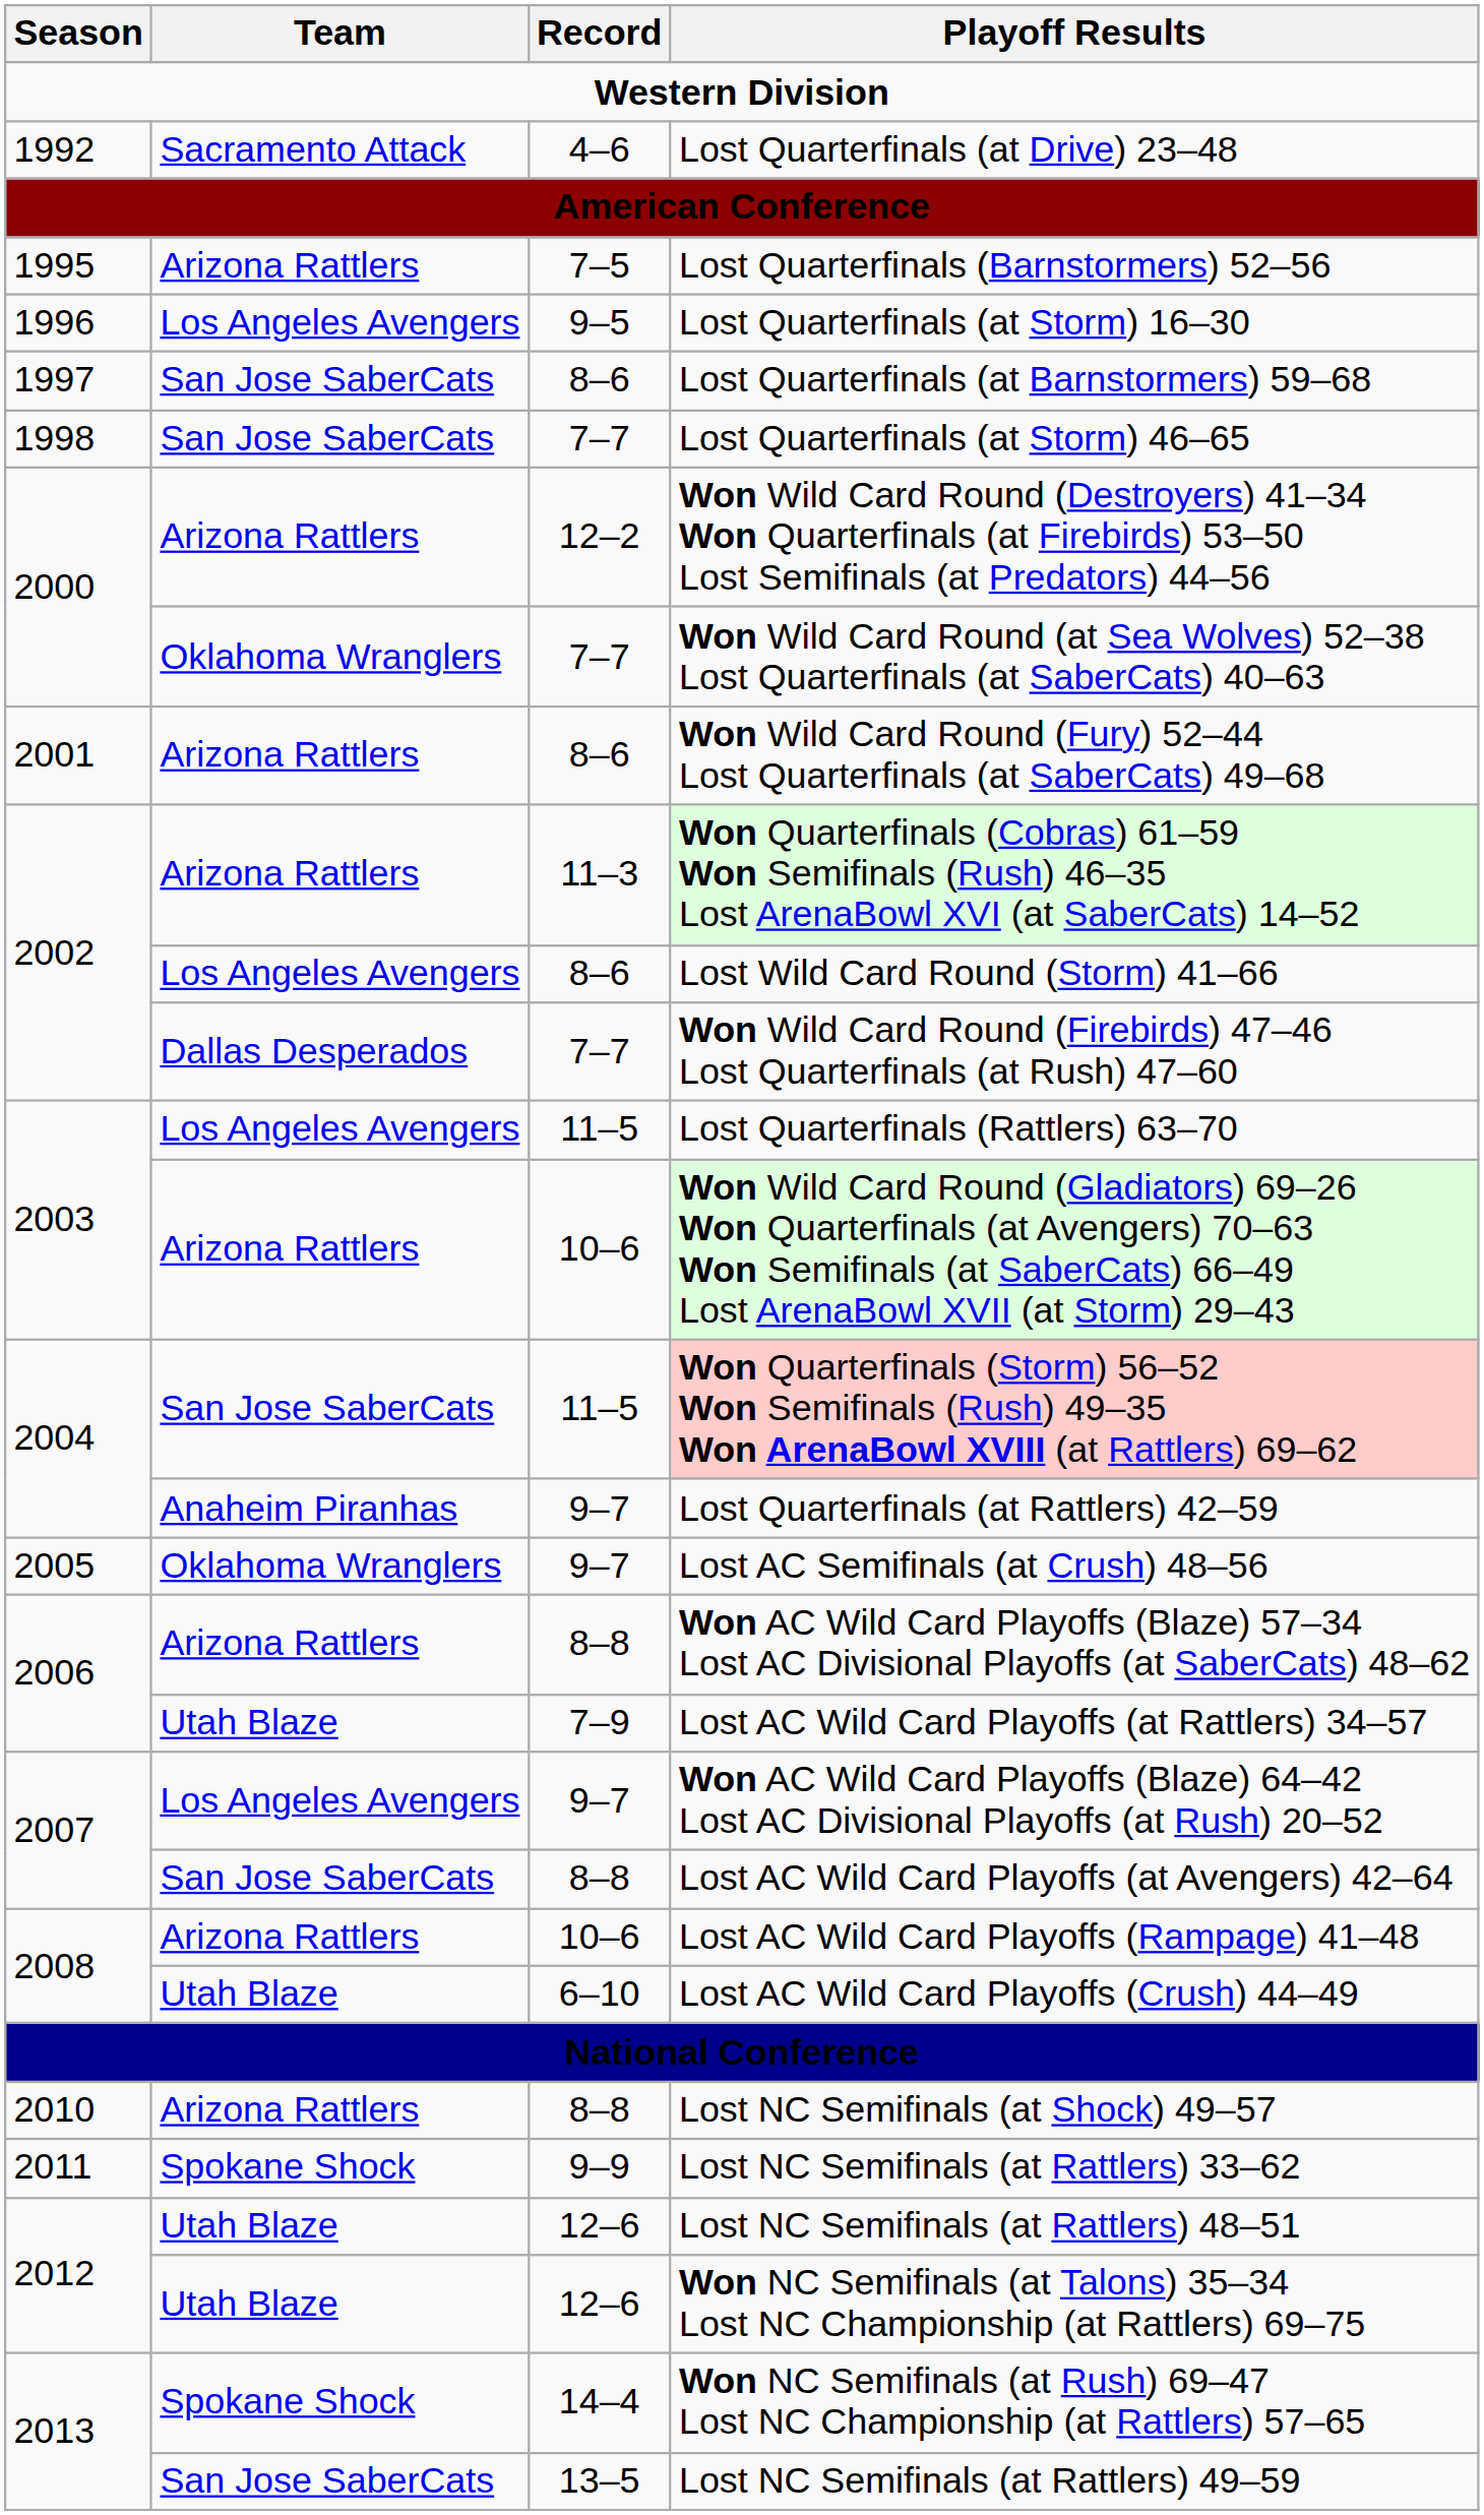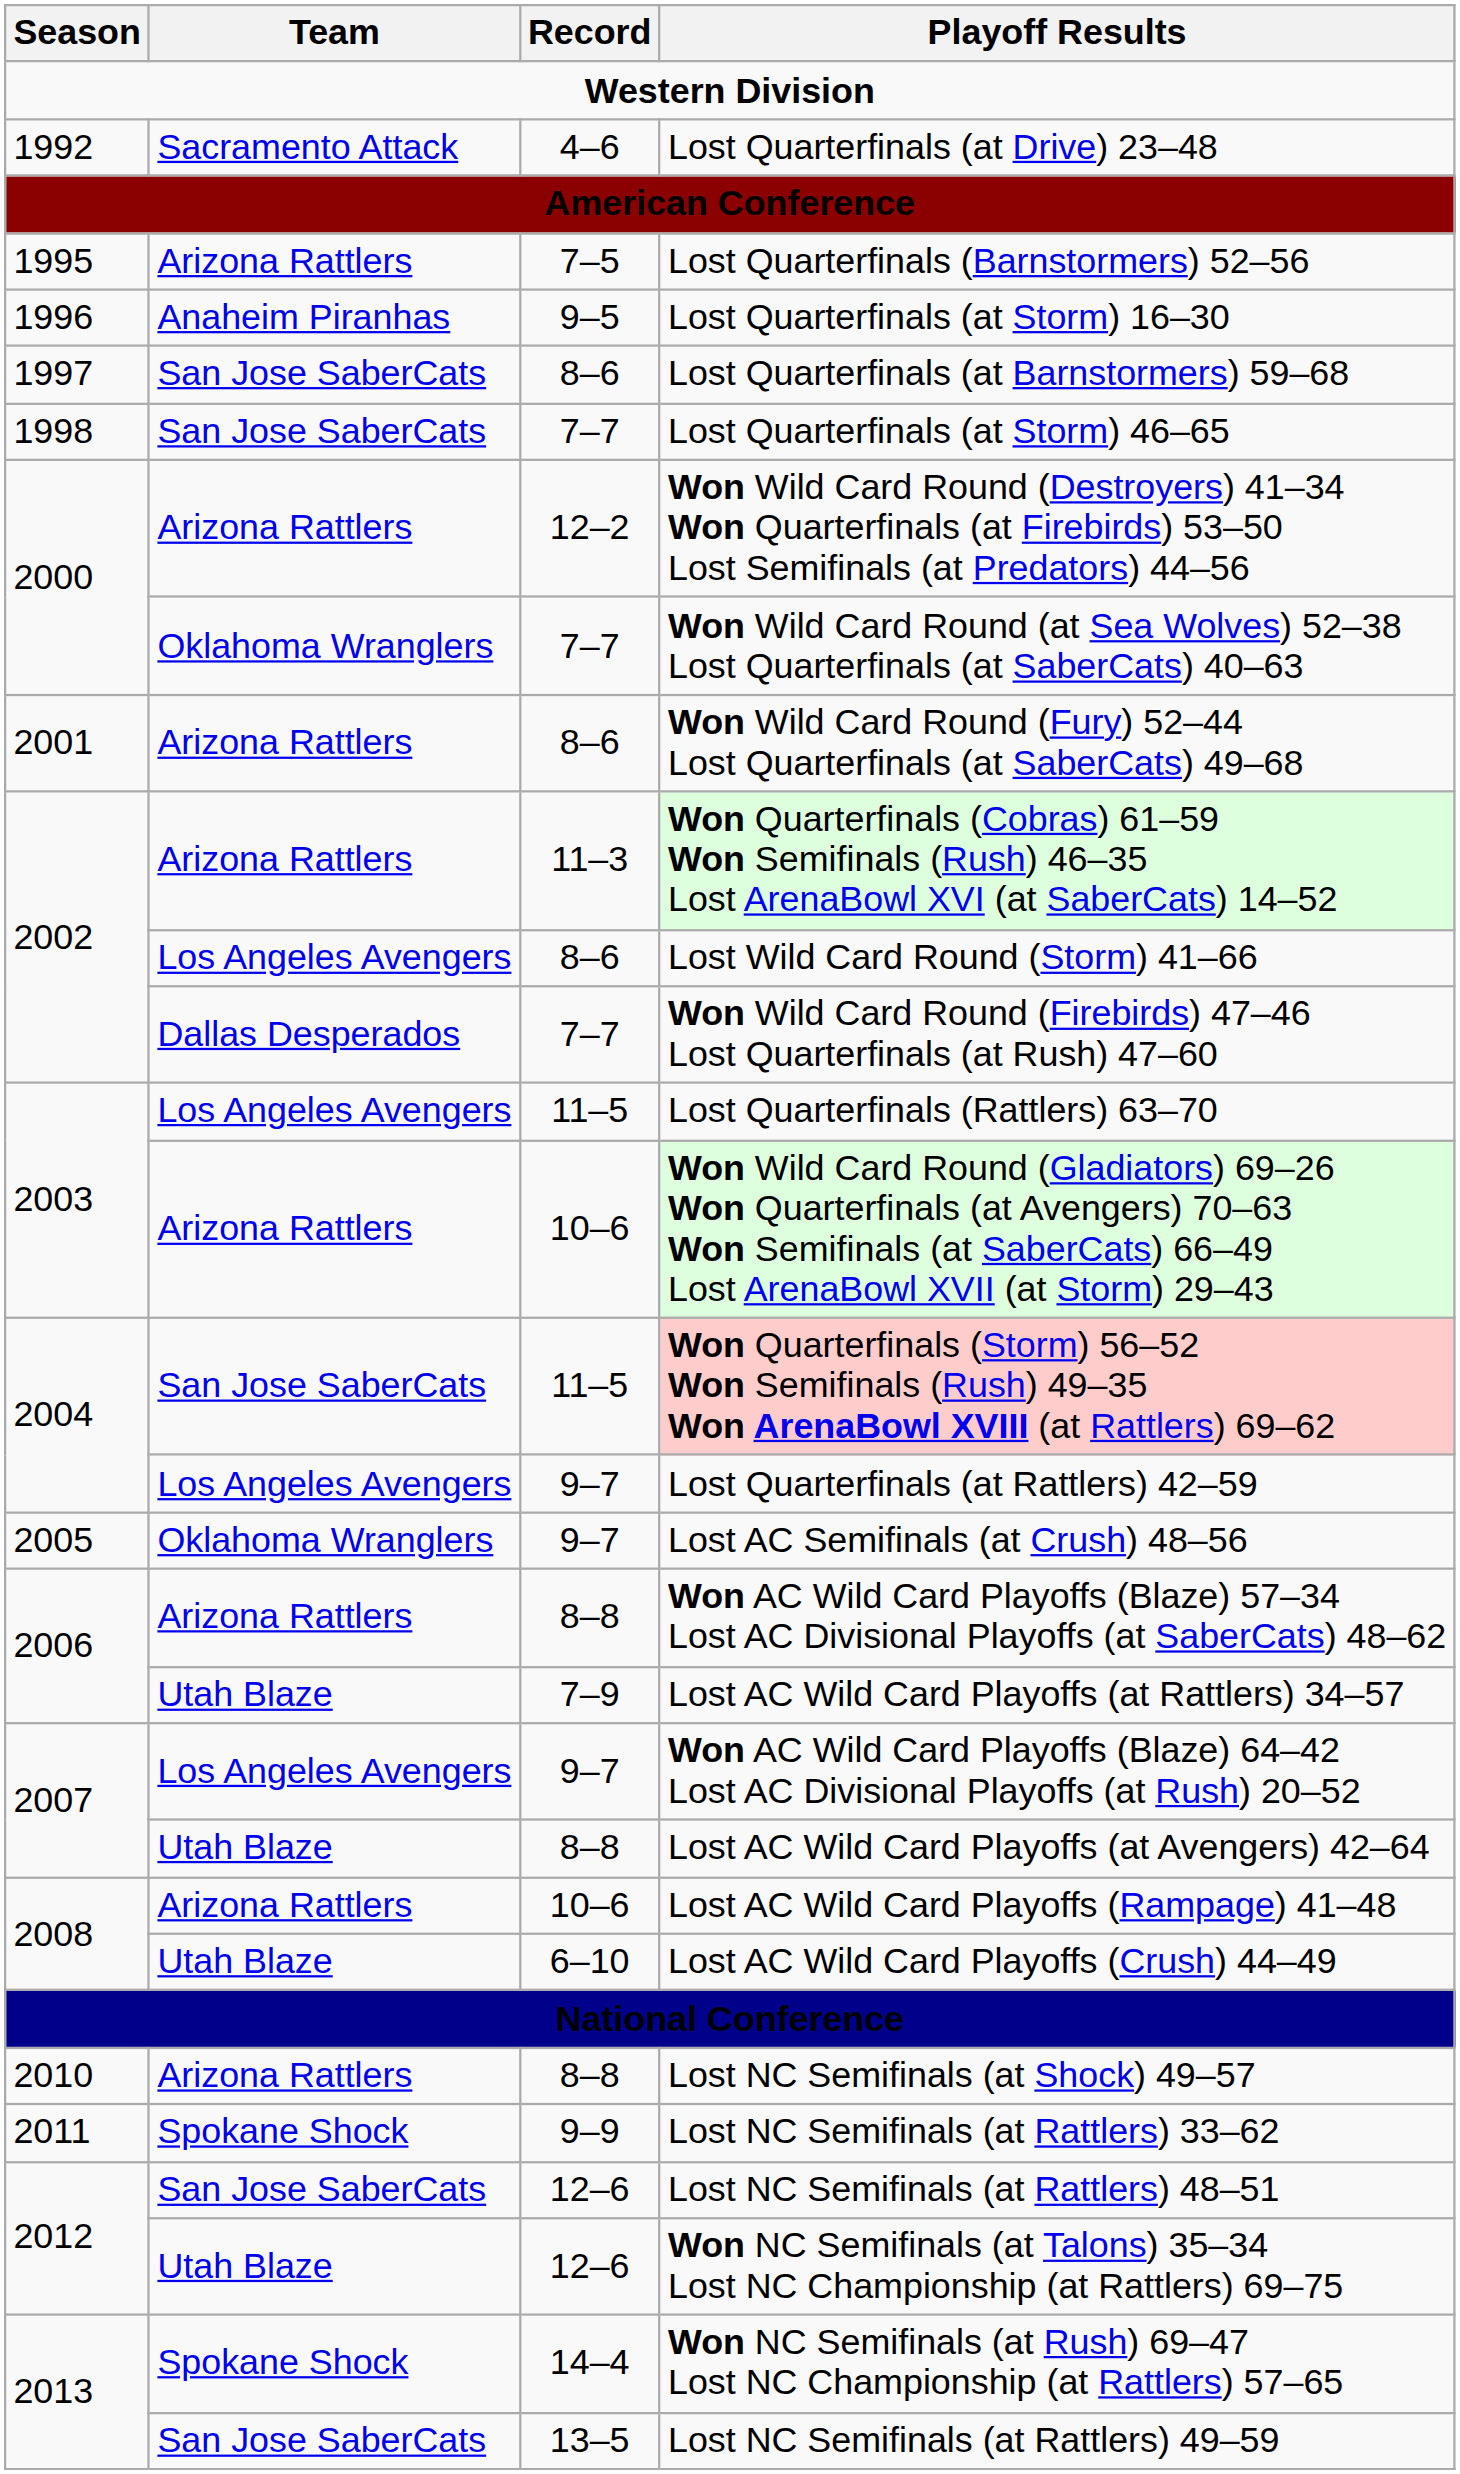 <table class="wikitable">
 <tr style="background:#efefef;">
 <th>Season</th>
 <th>Team</th>
 <th>Record</th>
 <th>Playoff Results</th>
 </tr>
 <tr>
 <td colspan="4" style="text-align:center;"><strong>Western Division</strong></td>
 </tr>
 <tr>
 <td>1992</td>
 <td><a href='#'>Sacramento Attack</a></td>
 <td align="center">4–6</td>
 <td>Lost Quarterfinals (at <a href='#'>Drive</a>) 23–48</td>
 </tr>
 <tr>
 <td bgcolor="darkred" colspan="4" align="center"><span><strong>American Conference</strong></span></td>
 </tr>
 <tr>
 <td>1995</td>
 <td><a href='#'>Arizona Rattlers</a></td>
 <td align="center">7–5</td>
 <td>Lost Quarterfinals (<a href='#'>Barnstormers</a>) 52–56</td>
 </tr>
 <tr>
 <td>1996</td>
-<td><a href='#'>Los Angeles Avengers</a></td>
+<td><a href='#'>Anaheim Piranhas</a></td>
 <td align="center">9–5</td>
 <td>Lost Quarterfinals (at <a href='#'>Storm</a>) 16–30</td>
 </tr>
 <tr>
 <td>1997</td>
 <td><a href='#'>San Jose SaberCats</a></td>
 <td align="center">8–6</td>
 <td>Lost Quarterfinals (at <a href='#'>Barnstormers</a>) 59–68</td>
 </tr>
 <tr>
 <td>1998</td>
 <td><a href='#'>San Jose SaberCats</a></td>
 <td align="center">7–7</td>
 <td>Lost Quarterfinals (at <a href='#'>Storm</a>) 46–65</td>
 </tr>
 <tr>
 <td rowspan="2">2000</td>
 <td><a href='#'>Arizona Rattlers</a></td>
 <td align="center">12–2</td>
 <td><strong>Won</strong> Wild Card Round (<a href='#'>Destroyers</a>) 41–34<br><strong>Won</strong> Quarterfinals (at <a href='#'>Firebirds</a>) 53–50<br>Lost Semifinals (at <a href='#'>Predators</a>) 44–56</td>
 </tr>
 <tr>
 <td><a href='#'>Oklahoma Wranglers</a></td>
 <td align="center">7–7</td>
 <td><strong>Won</strong> Wild Card Round (at <a href='#'>Sea Wolves</a>) 52–38<br>Lost Quarterfinals (at <a href='#'>SaberCats</a>) 40–63</td>
 </tr>
 <tr>
 <td>2001</td>
 <td><a href='#'>Arizona Rattlers</a></td>
 <td align="center">8–6</td>
 <td><strong>Won</strong> Wild Card Round (<a href='#'>Fury</a>) 52–44<br>Lost Quarterfinals (at <a href='#'>SaberCats</a>) 49–68</td>
 </tr>
 <tr>
 <td rowspan="3">2002</td>
 <td><a href='#'>Arizona Rattlers</a></td>
 <td align="center">11–3</td>
 <td bgcolor="#DDFFDD"><strong>Won</strong> Quarterfinals (<a href='#'>Cobras</a>) 61–59<br><strong>Won</strong> Semifinals (<a href='#'>Rush</a>) 46–35<br>Lost <a href='#'>ArenaBowl XVI</a> (at <a href='#'>SaberCats</a>) 14–52</td>
 </tr>
 <tr>
 <td><a href='#'>Los Angeles Avengers</a></td>
 <td align="center">8–6</td>
 <td>Lost Wild Card Round (<a href='#'>Storm</a>) 41–66</td>
 </tr>
 <tr>
 <td><a href='#'>Dallas Desperados</a></td>
 <td align="center">7–7</td>
 <td><strong>Won</strong> Wild Card Round (<a href='#'>Firebirds</a>) 47–46<br>Lost Quarterfinals (at Rush) 47–60</td>
 </tr>
 <tr>
 <td rowspan="2">2003</td>
 <td><a href='#'>Los Angeles Avengers</a></td>
 <td align="center">11–5</td>
 <td>Lost Quarterfinals (Rattlers) 63–70</td>
 </tr>
 <tr>
 <td><a href='#'>Arizona Rattlers</a></td>
 <td align="center">10–6</td>
 <td bgcolor="#DDFFDD"><strong>Won</strong> Wild Card Round (<a href='#'>Gladiators</a>) 69–26<br><strong>Won</strong> Quarterfinals (at Avengers) 70–63<br><strong>Won</strong> Semifinals (at <a href='#'>SaberCats</a>) 66–49<br>Lost <a href='#'>ArenaBowl XVII</a> (at <a href='#'>Storm</a>) 29–43</td>
 </tr>
 <tr>
 <td rowspan="2">2004</td>
 <td><a href='#'>San Jose SaberCats</a></td>
 <td align="center">11–5</td>
 <td bgcolor="#FFCCCC"><strong>Won</strong> Quarterfinals (<a href='#'>Storm</a>) 56–52<br><strong>Won</strong> Semifinals (<a href='#'>Rush</a>) 49–35<br><strong>Won <a href='#'>ArenaBowl XVIII</a></strong> (at <a href='#'>Rattlers</a>) 69–62</td>
 </tr>
 <tr>
-<td><a href='#'>Anaheim Piranhas</a></td>
+<td><a href='#'>Los Angeles Avengers</a></td>
 <td align="center">9–7</td>
 <td>Lost Quarterfinals (at Rattlers) 42–59</td>
 </tr>
 <tr>
 <td>2005</td>
 <td><a href='#'>Oklahoma Wranglers</a></td>
 <td align="center">9–7</td>
 <td>Lost AC Semifinals (at <a href='#'>Crush</a>) 48–56</td>
 </tr>
 <tr>
 <td rowspan="2">2006</td>
 <td><a href='#'>Arizona Rattlers</a></td>
 <td align="center">8–8</td>
 <td><strong>Won</strong> AC Wild Card Playoffs (Blaze) 57–34<br>Lost AC Divisional Playoffs (at <a href='#'>SaberCats</a>) 48–62</td>
 </tr>
 <tr>
 <td><a href='#'>Utah Blaze</a></td>
 <td align="center">7–9</td>
 <td>Lost AC Wild Card Playoffs (at Rattlers) 34–57</td>
 </tr>
 <tr>
 <td rowspan="2">2007</td>
 <td><a href='#'>Los Angeles Avengers</a></td>
 <td align="center">9–7</td>
 <td><strong>Won</strong> AC Wild Card Playoffs (Blaze) 64–42<br>Lost AC Divisional Playoffs (at <a href='#'>Rush</a>) 20–52</td>
 </tr>
 <tr>
-<td><a href='#'>San Jose SaberCats</a></td>
+<td><a href='#'>Utah Blaze</a></td>
 <td align="center">8–8</td>
 <td>Lost AC Wild Card Playoffs (at Avengers) 42–64</td>
 </tr>
 <tr>
 <td rowspan="2">2008</td>
 <td><a href='#'>Arizona Rattlers</a></td>
 <td align="center">10–6</td>
 <td>Lost AC Wild Card Playoffs (<a href='#'>Rampage</a>) 41–48</td>
 </tr>
 <tr>
 <td><a href='#'>Utah Blaze</a></td>
 <td align="center">6–10</td>
 <td>Lost AC Wild Card Playoffs (<a href='#'>Crush</a>) 44–49</td>
 </tr>
 <tr>
 <td bgcolor="darkblue" colspan="4" align="center"><span><strong>National Conference</strong></span></td>
 </tr>
 <tr>
 <td>2010</td>
 <td><a href='#'>Arizona Rattlers</a></td>
 <td align="center">8–8</td>
 <td>Lost NC Semifinals (at <a href='#'>Shock</a>) 49–57<br></td>
 </tr>
 <tr>
 <td>2011</td>
 <td><a href='#'>Spokane Shock</a></td>
 <td align="center">9–9</td>
 <td>Lost NC Semifinals (at <a href='#'>Rattlers</a>) 33–62</td>
 </tr>
 <tr>
 <td rowspan="2">2012</td>
-<td><a href='#'>Utah Blaze</a></td>
+<td><a href='#'>San Jose SaberCats</a></td>
 <td align="center">12–6</td>
 <td>Lost NC Semifinals (at <a href='#'>Rattlers</a>) 48–51</td>
 </tr>
 <tr>
 <td><a href='#'>Utah Blaze</a></td>
 <td align="center">12–6</td>
 <td><strong>Won</strong> NC Semifinals (at <a href='#'>Talons</a>) 35–34<br>Lost NC Championship (at Rattlers) 69–75</td>
 </tr>
 <tr>
 <td rowspan="2">2013</td>
 <td><a href='#'>Spokane Shock</a></td>
 <td align="center">14–4</td>
 <td><strong>Won</strong> NC Semifinals (at <a href='#'>Rush</a>) 69–47<br>Lost NC Championship (at <a href='#'>Rattlers</a>) 57–65</td>
 </tr>
 <tr>
 <td><a href='#'>San Jose SaberCats</a></td>
 <td align="center">13–5</td>
 <td>Lost NC Semifinals (at Rattlers) 49–59</td>
 </tr>
 </table>
